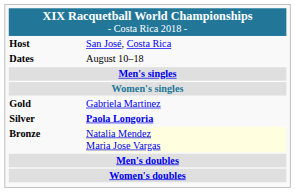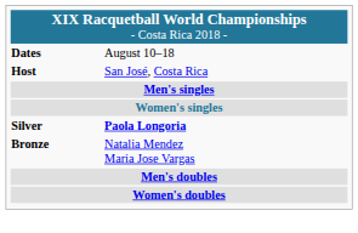 <table class="infobox" style="font-size: 90%; width: 28em;">
 <tr>
 <td colspan="2" style="background: #227799; text-align: center; color:#ffffff;"><big><strong>XIX Racquetball World Championships</strong></big><br>- Costa Rica 2018 -</td>
 </tr>
 <tr style="vertical-align:top;">
+<td><strong>Dates</strong></td>
+<td>August 10–18</td>
+</tr>
+<tr style="vertical-align:top;">
 <td><strong>Host</strong></td>
 <td> <a href='#'>San José</a>,  <a href='#'>Costa Rica</a></td>
-</tr>
-<tr style="vertical-align:top;">
-<td><strong>Dates</strong></td>
-<td>August 10–18</td>
 </tr>
 <tr style="vertical-align:top;">
 <td colspan="2" style="background: #dfdfdf; text-align: center; color:#227799;"><strong><a href='#'>Men's singles</a></strong></td>
 </tr>
 <tr style="vertical-align:top;">
 <td colspan="2" style="background: #dfdfdf; text-align: center; color:#227799;"><strong>Women's singles</strong></td>
 </tr>
-<tr style="vertical-align:top;">
-<td><strong>Gold</strong> </td>
-<td> <a href='#'>Gabriela Martinez</a></td>
-</tr>
 <tr>
 <td><strong>Silver</strong> </td>
 <td><strong> <a href='#'>Paola Longoria</a></strong></td>
 </tr>
 <tr>
 <td><strong>Bronze</strong> </td>
-<td style="background: lightyellow;"> <a href='#'>Natalia Mendez</a><br> <a href='#'>Maria Jose Vargas</a></td>
+<td> <a href='#'>Natalia Mendez</a><br> <a href='#'>Maria Jose Vargas</a></td>
 </tr>
 <tr style="vertical-align:top;">
 <td colspan="2" style="background: #dfdfdf; text-align: center; color:#227799;"><strong><a href='#'>Men's doubles</a></strong></td>
 </tr>
 <tr style="vertical-align:top;">
 <td colspan="2" style="background: #dfdfdf; text-align: center; color:#227799;"><strong><a href='#'>Women's doubles</a></strong></td>
 </tr>
 <tr style="vertical-align:top;">
 </tr>
 </table>
